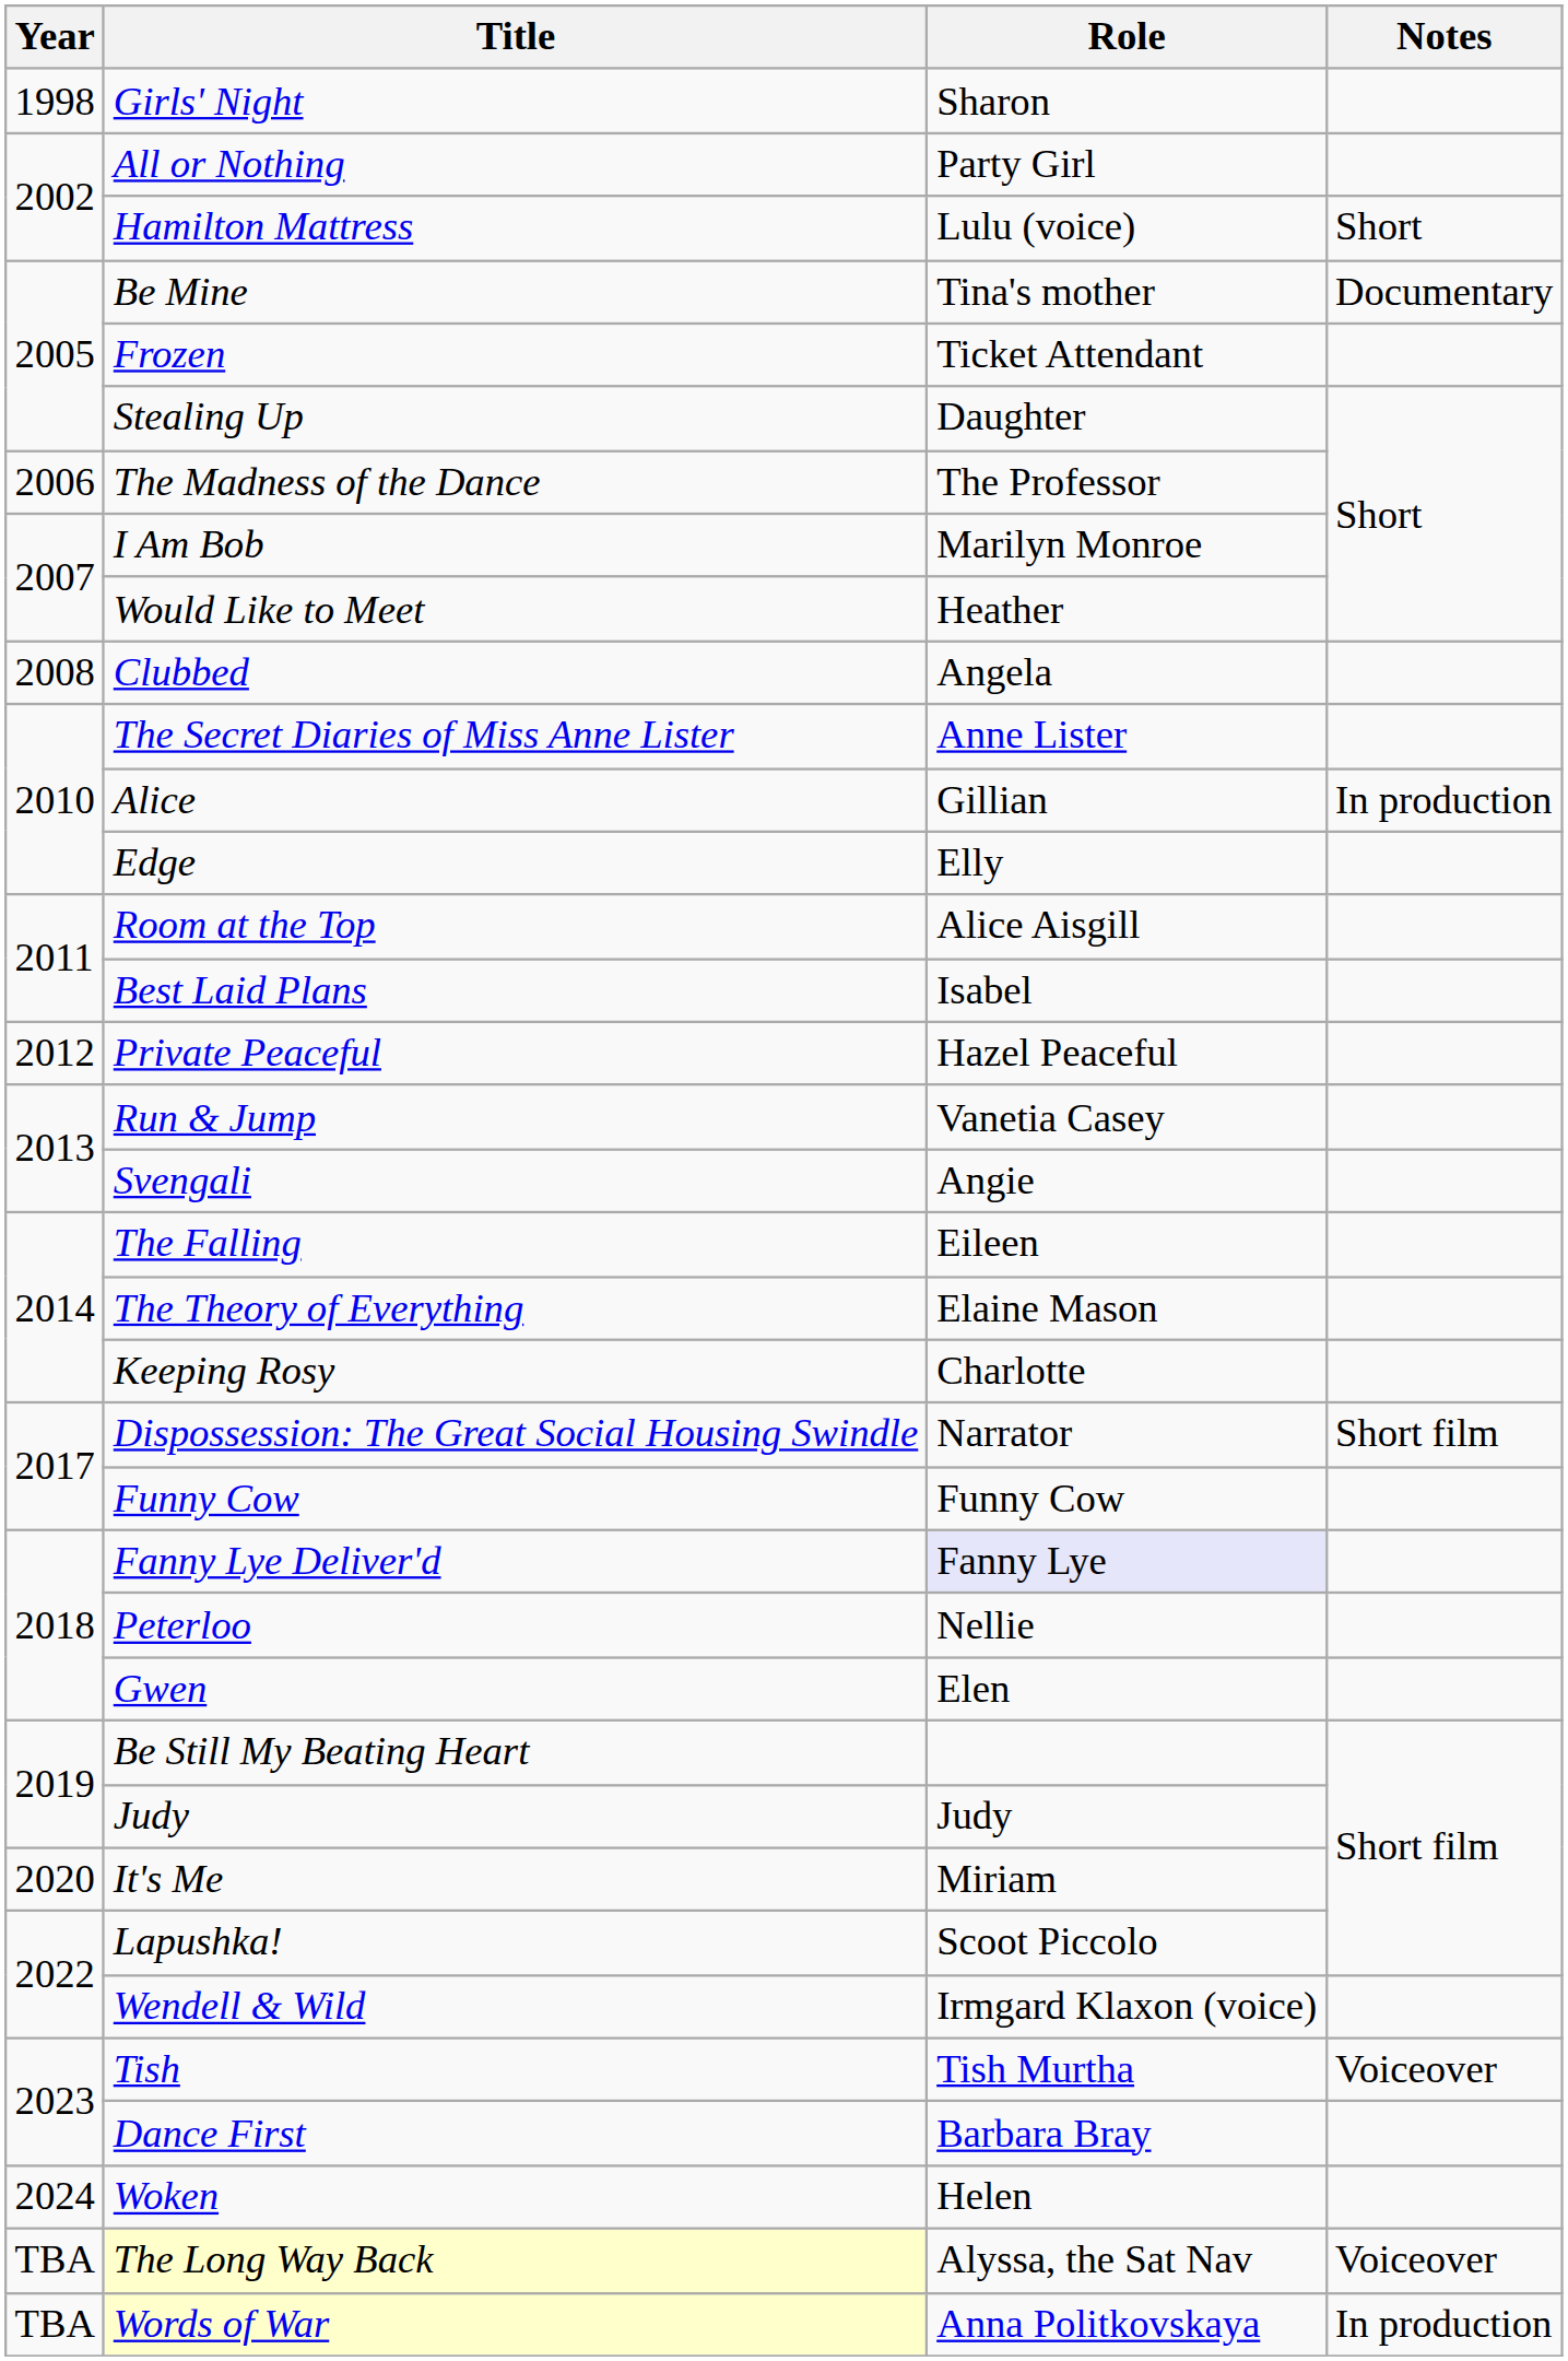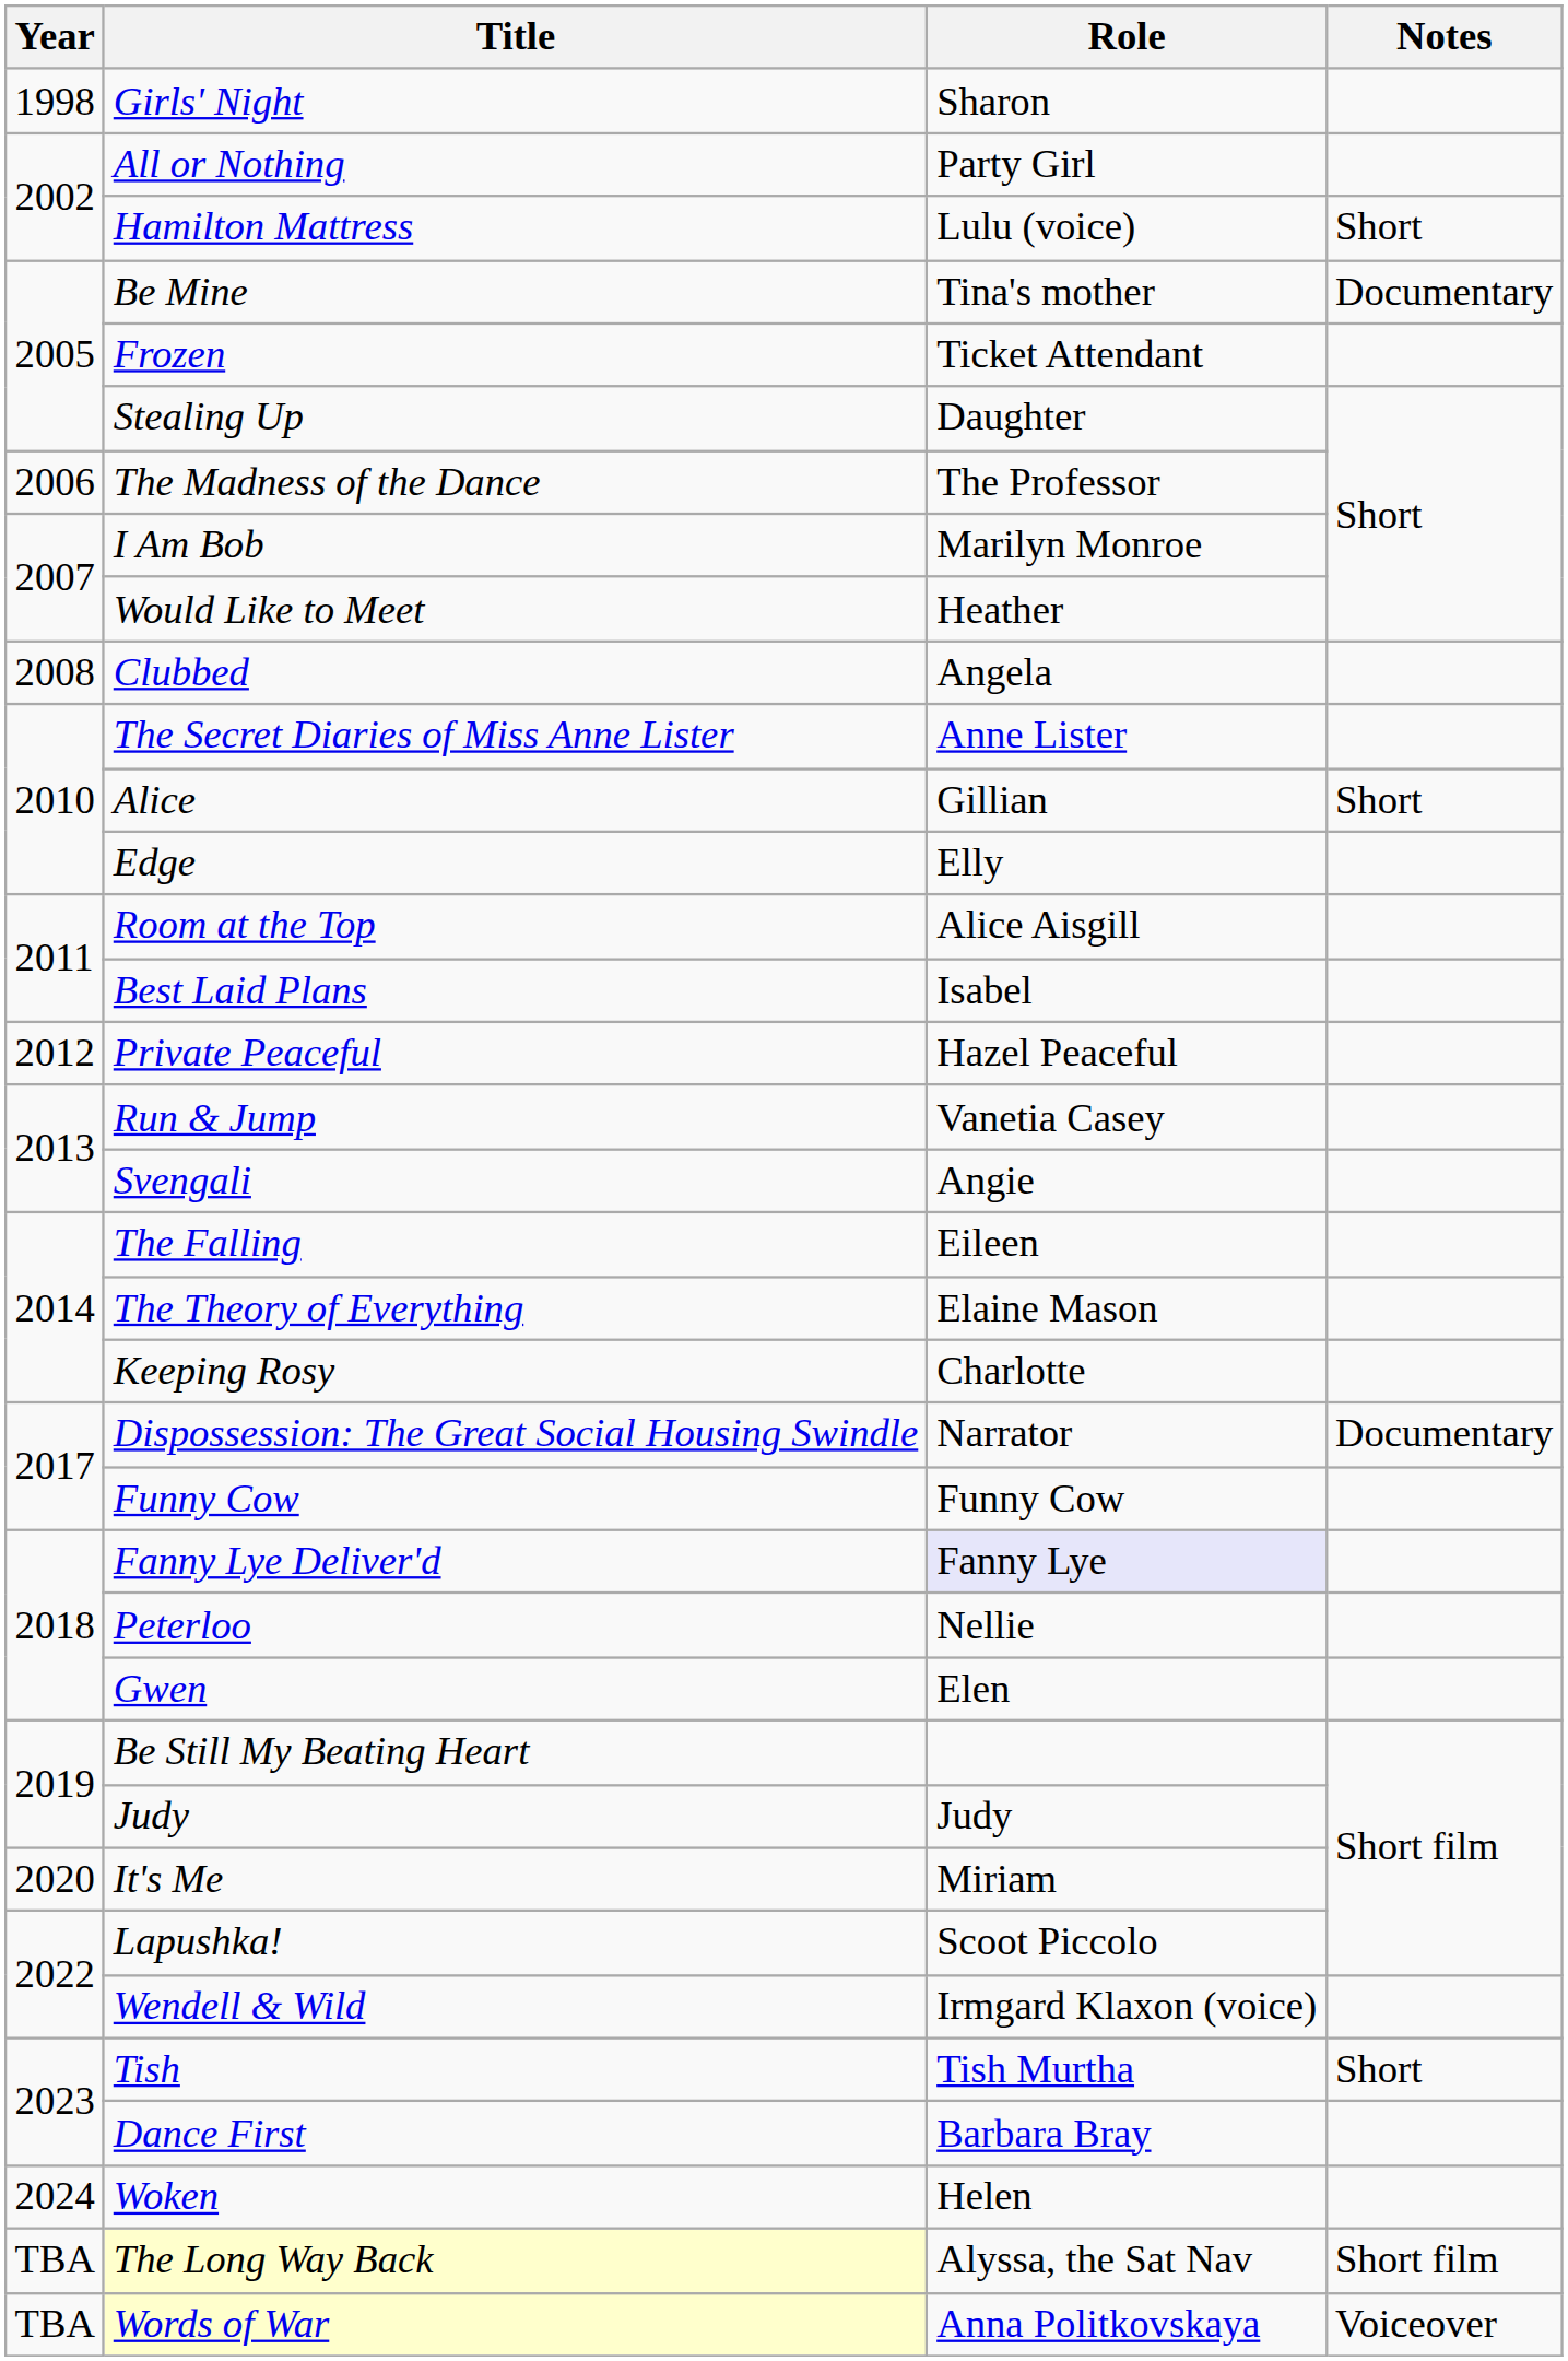 <table class="wikitable sortable">
 <tr>
 <th>Year</th>
 <th>Title</th>
 <th>Role</th>
 <th class="unsortable">Notes</th>
 </tr>
 <tr>
 <td>1998</td>
 <td><em><a href='#'>Girls' Night</a></em></td>
 <td>Sharon</td>
 <td></td>
 </tr>
 <tr>
 <td rowspan="2">2002</td>
 <td><em><a href='#'>All or Nothing</a></em></td>
 <td>Party Girl</td>
 <td></td>
 </tr>
 <tr>
 <td><em><a href='#'>Hamilton Mattress</a></em></td>
 <td>Lulu (voice)</td>
 <td>Short</td>
 </tr>
 <tr>
 <td rowspan="3">2005</td>
 <td><em>Be Mine</em></td>
 <td>Tina's mother</td>
 <td>Documentary</td>
 </tr>
 <tr>
 <td><em><a href='#'>Frozen</a></em></td>
 <td>Ticket Attendant</td>
 <td></td>
 </tr>
 <tr>
 <td><em>Stealing Up</em></td>
 <td>Daughter</td>
 <td rowspan="4">Short</td>
 </tr>
 <tr>
 <td>2006</td>
 <td><em>The Madness of the Dance</em></td>
 <td>The Professor</td>
 </tr>
 <tr>
 <td rowspan="2">2007</td>
 <td><em>I Am Bob</em></td>
 <td>Marilyn Monroe</td>
 </tr>
 <tr>
 <td><em>Would Like to Meet</em></td>
 <td>Heather</td>
 </tr>
 <tr>
 <td>2008</td>
 <td><em><a href='#'>Clubbed</a></em></td>
 <td>Angela</td>
 <td></td>
 </tr>
 <tr>
 <td rowspan="3">2010</td>
 <td><em><a href='#'>The Secret Diaries of Miss Anne Lister</a></em></td>
 <td><a href='#'>Anne Lister</a></td>
 <td></td>
 </tr>
 <tr>
 <td><em>Alice</em></td>
 <td>Gillian</td>
-<td>In production</td>
+<td>Short</td>
 </tr>
 <tr>
 <td><em>Edge</em></td>
 <td>Elly</td>
 <td></td>
 </tr>
 <tr>
 <td rowspan="2">2011</td>
 <td><em><a href='#'>Room at the Top</a></em></td>
 <td>Alice Aisgill</td>
 <td></td>
 </tr>
 <tr>
 <td><em><a href='#'>Best Laid Plans</a></em></td>
 <td>Isabel</td>
 <td></td>
 </tr>
 <tr>
 <td>2012</td>
 <td><em><a href='#'>Private Peaceful</a></em></td>
 <td>Hazel Peaceful</td>
 <td></td>
 </tr>
 <tr>
 <td rowspan="2">2013</td>
 <td><em><a href='#'>Run & Jump</a></em></td>
 <td>Vanetia Casey</td>
 <td></td>
 </tr>
 <tr>
 <td><em><a href='#'>Svengali</a></em></td>
 <td>Angie</td>
 <td></td>
 </tr>
 <tr>
 <td rowspan="3">2014</td>
 <td><em><a href='#'>The Falling</a></em></td>
 <td>Eileen</td>
 <td></td>
 </tr>
 <tr>
 <td><em><a href='#'>The Theory of Everything</a></em></td>
 <td>Elaine Mason</td>
 <td></td>
 </tr>
 <tr>
 <td><em>Keeping Rosy</em></td>
 <td>Charlotte</td>
 <td></td>
 </tr>
 <tr>
 <td rowspan="2">2017</td>
 <td><em><a href='#'>Dispossession: The Great Social Housing Swindle</a></em></td>
 <td>Narrator</td>
-<td>Short film</td>
+<td>Documentary</td>
 </tr>
 <tr>
 <td><em><a href='#'>Funny Cow</a></em></td>
 <td>Funny Cow</td>
 <td></td>
 </tr>
 <tr>
 <td rowspan="3">2018</td>
 <td><em><a href='#'>Fanny Lye Deliver'd</a></em></td>
 <td style="background: lavender;">Fanny Lye</td>
 <td></td>
 </tr>
 <tr>
 <td><em><a href='#'>Peterloo</a></em></td>
 <td>Nellie</td>
 <td></td>
 </tr>
 <tr>
 <td><em><a href='#'>Gwen</a></em></td>
 <td>Elen</td>
 <td></td>
 </tr>
 <tr>
 <td rowspan="2">2019</td>
 <td><em>Be Still My Beating Heart</em></td>
 <td></td>
 <td rowspan="4">Short film</td>
 </tr>
 <tr>
 <td><em>Judy</em></td>
 <td>Judy</td>
 </tr>
 <tr>
 <td>2020</td>
 <td><em>It's Me</em></td>
 <td>Miriam</td>
 </tr>
 <tr>
 <td rowspan="2">2022</td>
 <td><em>Lapushka!</em></td>
 <td>Scoot Piccolo</td>
 </tr>
 <tr>
 <td><em><a href='#'>Wendell & Wild</a></em></td>
 <td>Irmgard Klaxon (voice)</td>
 <td></td>
 </tr>
 <tr>
 <td rowspan="2">2023</td>
 <td><em><a href='#'>Tish</a></em></td>
 <td><a href='#'>Tish Murtha</a></td>
-<td>Voiceover</td>
+<td>Short</td>
 </tr>
 <tr>
 <td><em><a href='#'>Dance First</a></em></td>
 <td><a href='#'>Barbara Bray</a></td>
 <td></td>
 </tr>
 <tr>
 <td>2024</td>
 <td><em><a href='#'>Woken</a></em></td>
 <td>Helen</td>
 <td></td>
 </tr>
 <tr>
 <td>TBA</td>
 <td style="background:#FFFFCC;"><em>The Long Way Back</em> </td>
 <td>Alyssa, the Sat Nav</td>
-<td>Voiceover</td>
+<td>Short film</td>
 </tr>
 <tr>
 <td>TBA</td>
 <td style="background:#FFFFCC;"><em><a href='#'>Words of War</a></em></td>
 <td><a href='#'>Anna Politkovskaya</a></td>
-<td>In production</td>
+<td>Voiceover</td>
 </tr>
 </table>
